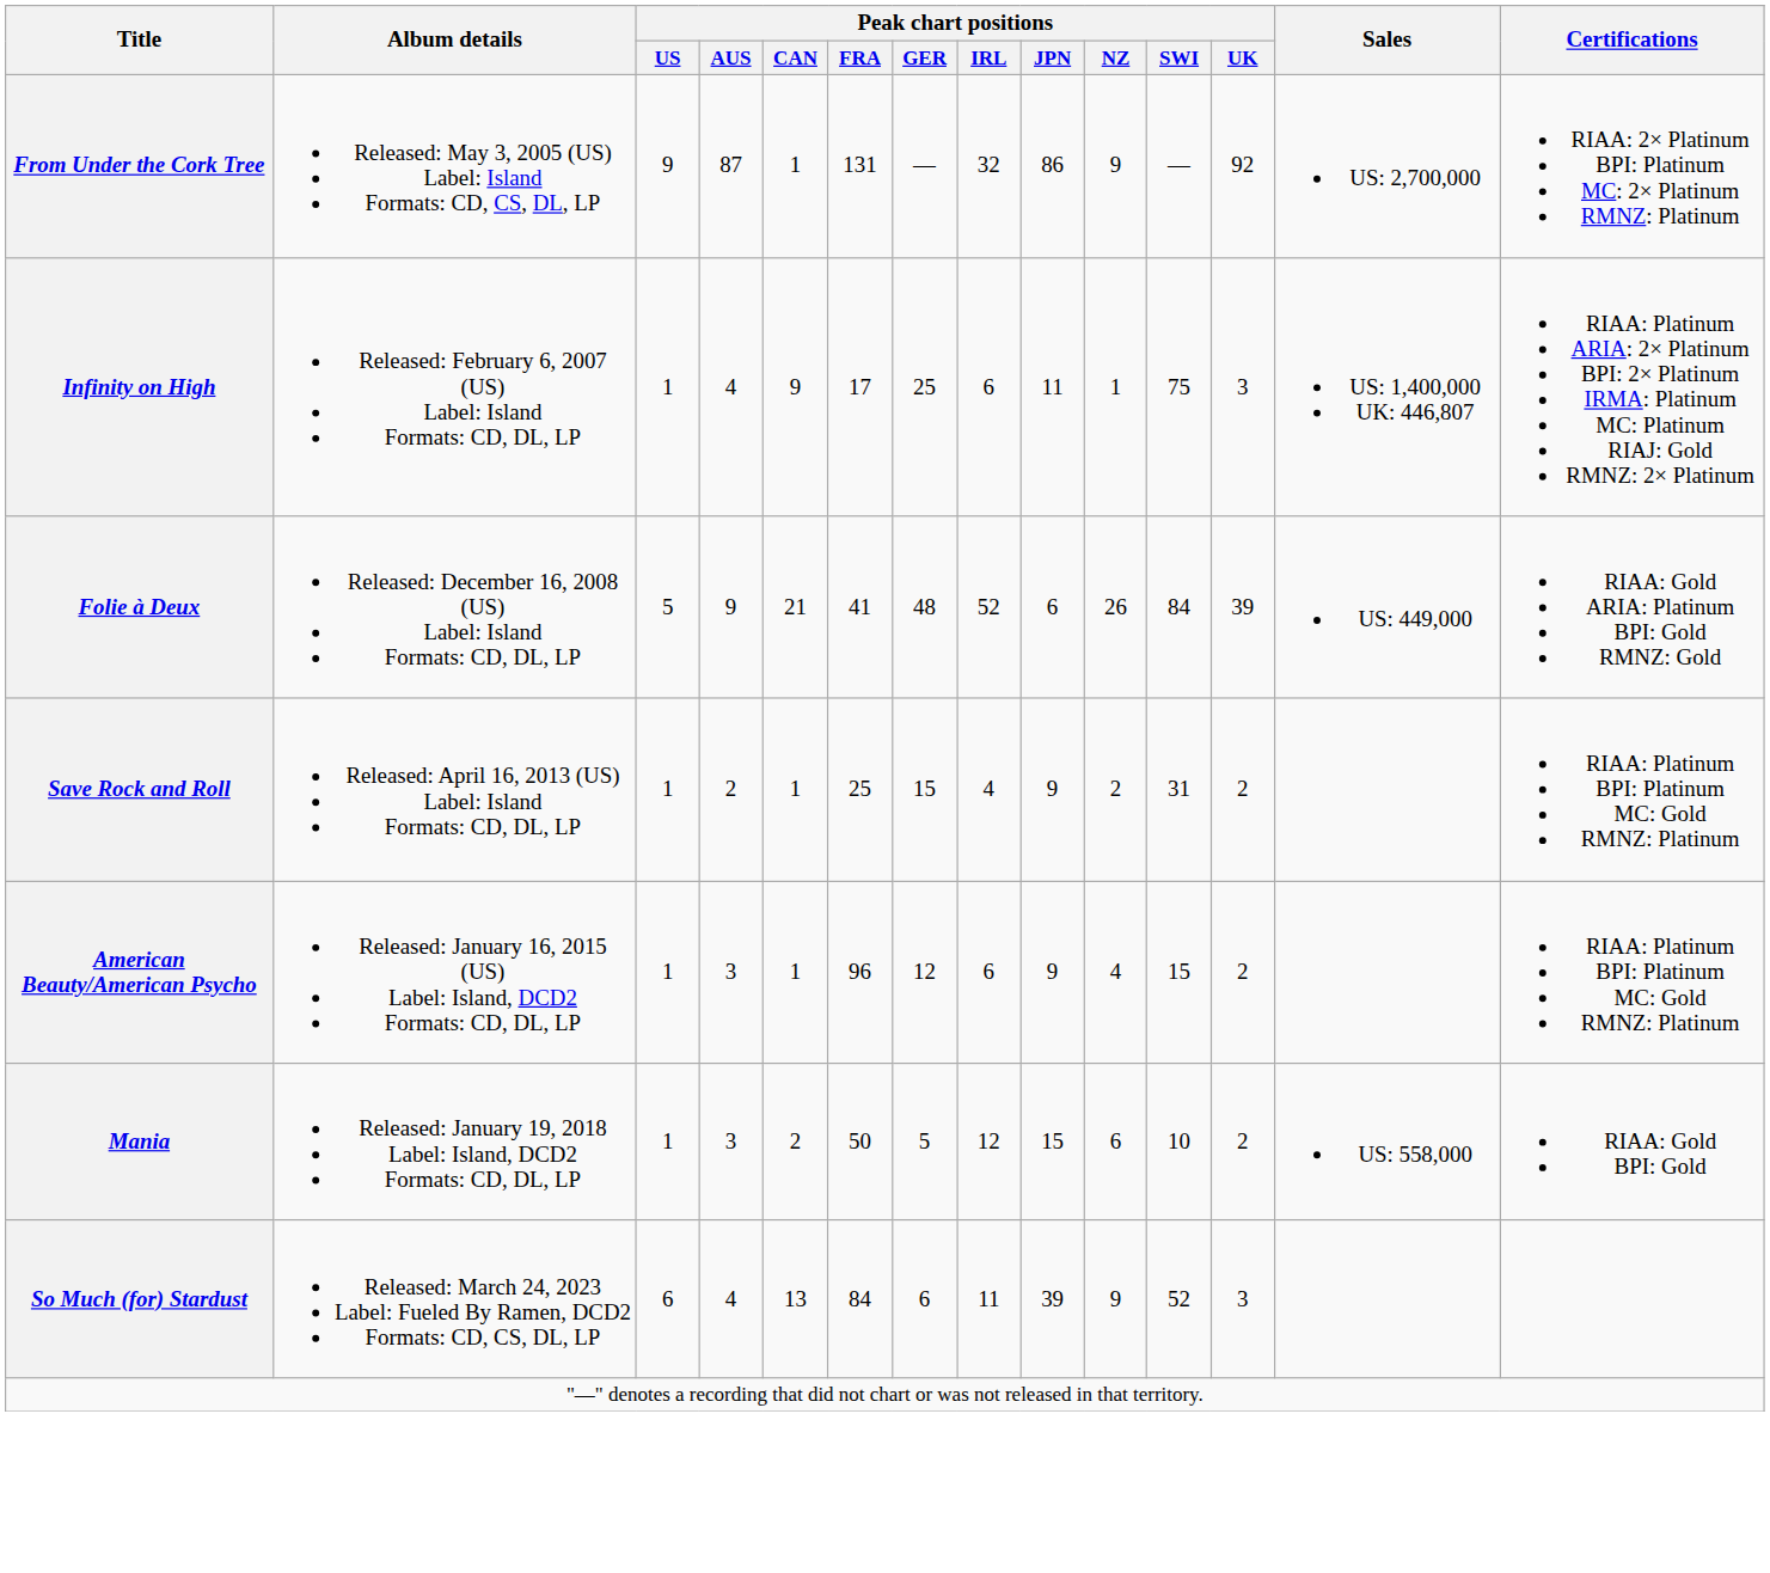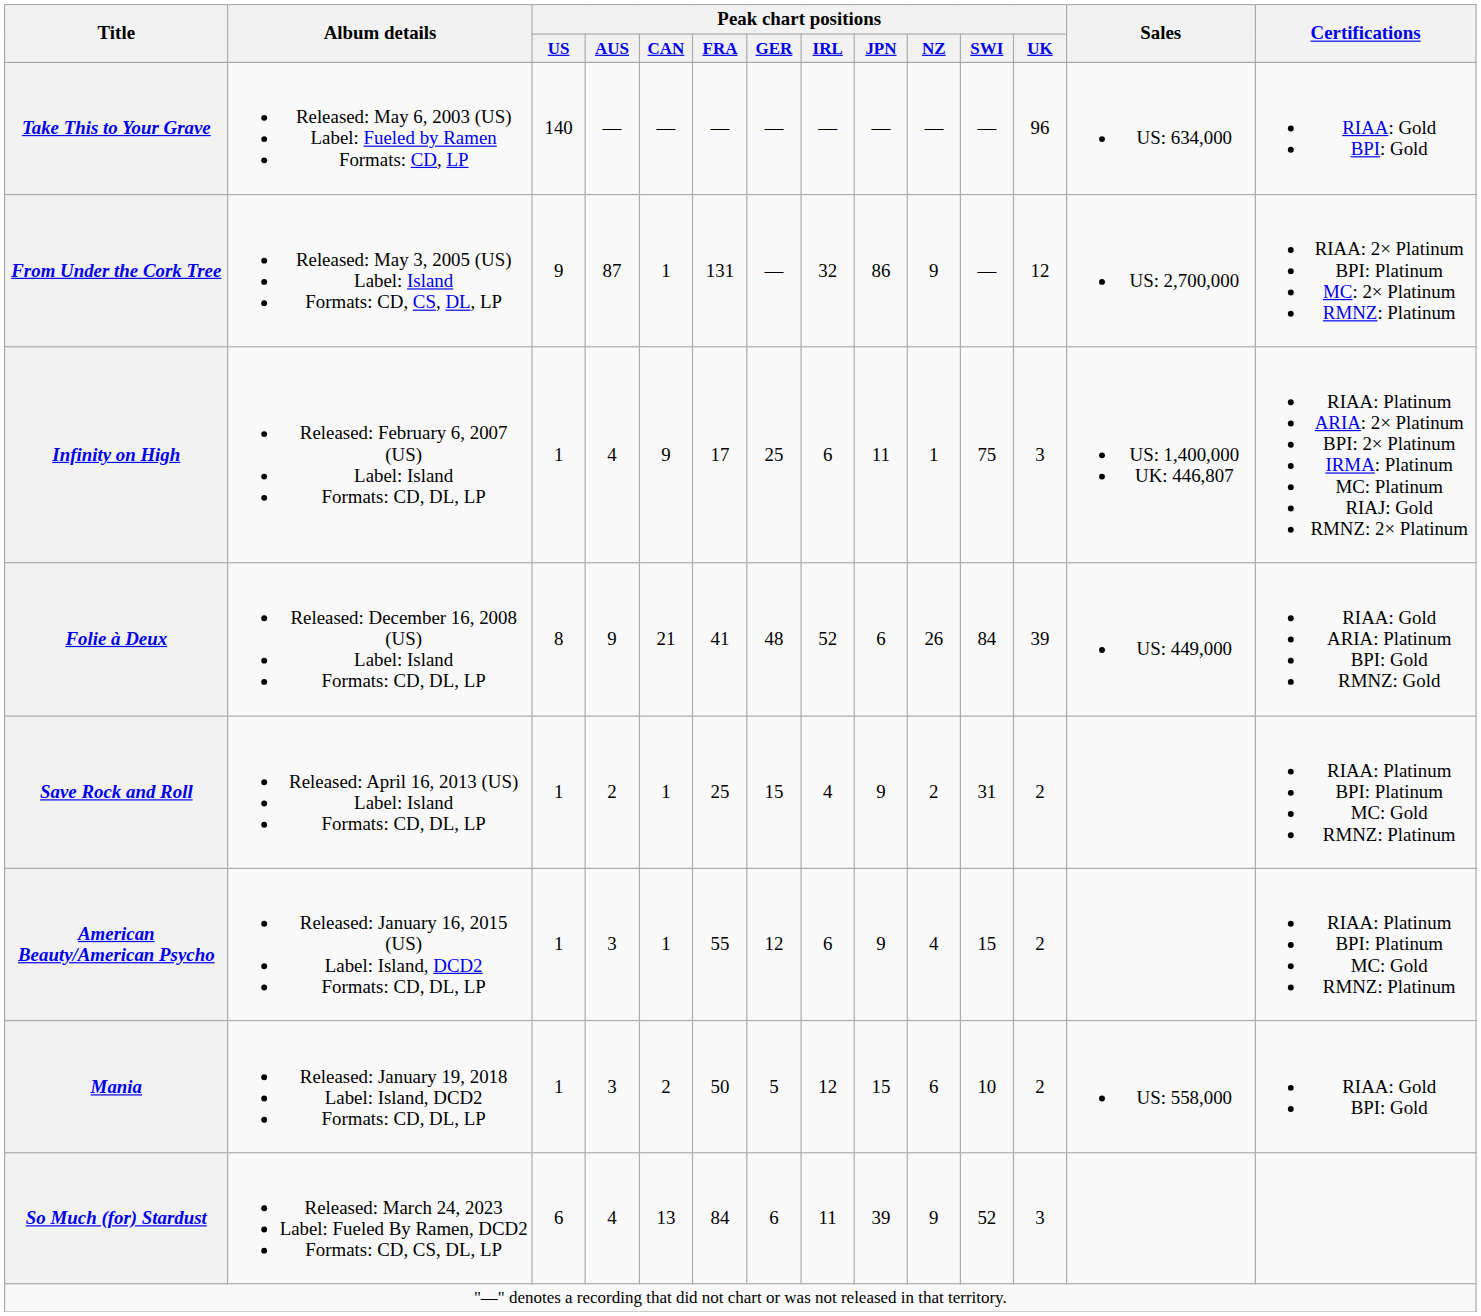 <table class="wikitable plainrowheaders" style="text-align:center;">
 <tr>
 <th scope="col" rowspan="2" style="width:12em;">Title</th>
 <th scope="col" rowspan="2" style="width:17em;">Album details</th>
 <th scope="col" colspan="10">Peak chart positions</th>
 <th scope="col" rowspan="2" style="width:10em;" class="unsortable">Sales</th>
 <th scope="col" rowspan="2" style="width:12em;" class="unsortable"><a href='#'>Certifications</a></th>
 </tr>
 <tr>
 <th scope="col" style="width:2.8em;font-size:90%;"><a href='#'>US</a><br></th>
 <th scope="col" style="width:2.8em;font-size:90%;"><a href='#'>AUS</a><br></th>
 <th scope="col" style="width:2.8em;font-size:90%;"><a href='#'>CAN</a><br></th>
 <th scope="col" style="width:2.8em;font-size:90%;"><a href='#'>FRA</a><br></th>
 <th scope="col" style="width:2.8em;font-size:90%;"><a href='#'>GER</a><br></th>
 <th scope="col" style="width:2.8em;font-size:90%;"><a href='#'>IRL</a><br></th>
 <th scope="col" style="width:2.8em;font-size:90%;"><a href='#'>JPN</a><br></th>
 <th scope="col" style="width:2.8em;font-size:90%;"><a href='#'>NZ</a><br></th>
 <th scope="col" style="width:2.8em;font-size:90%;"><a href='#'>SWI</a><br></th>
 <th scope="col" style="width:2.8em;font-size:90%;"><a href='#'>UK</a><br></th>
 </tr>
 <tr>
+<th scope="row"><em><a href='#'>Take This to Your Grave</a></em></th>
+<td><br><ul><li>Released: May 6, 2003 <span>(US)</span></li><li>Label: <a href='#'>Fueled by Ramen</a></li><li>Formats: <a href='#'>CD</a>, <a href='#'>LP</a></li></ul></td>
+<td>140</td>
+<td>—</td>
+<td>—</td>
+<td>—</td>
+<td>—</td>
+<td>—</td>
+<td>—</td>
+<td>—</td>
+<td>—</td>
+<td>96</td>
+<td><br><ul><li>US: 634,000</li></ul></td>
+<td><br><ul><li><a href='#'>RIAA</a>: Gold</li><li><a href='#'>BPI</a>: Gold</li></ul></td>
+</tr>
+<tr>
 <th scope="row"><em><a href='#'>From Under the Cork Tree</a></em></th>
 <td><br><ul><li>Released: May 3, 2005 <span>(US)</span></li><li>Label: <a href='#'>Island</a></li><li>Formats: CD, <a href='#'>CS</a>, <a href='#'>DL</a>, LP</li></ul></td>
 <td>9</td>
 <td>87</td>
 <td>1</td>
 <td>131</td>
 <td>—</td>
 <td>32</td>
 <td>86</td>
 <td>9</td>
 <td>—</td>
-<td>92</td>
+<td>12</td>
 <td><br><ul><li>US: 2,700,000</li></ul></td>
 <td><br><ul><li>RIAA: 2× Platinum</li><li>BPI: Platinum</li><li><a href='#'>MC</a>: 2× Platinum</li><li><a href='#'>RMNZ</a>: Platinum</li></ul></td>
 </tr>
 <tr>
 <th scope="row"><em><a href='#'>Infinity on High</a></em></th>
 <td><br><ul><li>Released: February 6, 2007 <span>(US)</span></li><li>Label: Island</li><li>Formats: CD, DL, LP</li></ul></td>
 <td>1</td>
 <td>4</td>
 <td>9</td>
 <td>17</td>
 <td>25</td>
 <td>6</td>
 <td>11</td>
 <td>1</td>
 <td>75</td>
 <td>3</td>
 <td><br><ul><li>US: 1,400,000</li><li>UK: 446,807</li></ul></td>
 <td><br><ul><li>RIAA: Platinum</li><li><a href='#'>ARIA</a>: 2× Platinum</li><li>BPI: 2× Platinum</li><li><a href='#'>IRMA</a>: Platinum</li><li>MC: Platinum</li><li>RIAJ: Gold</li><li>RMNZ: 2× Platinum</li></ul></td>
 </tr>
 <tr>
 <th scope="row"><em><a href='#'>Folie à Deux</a></em></th>
 <td><br><ul><li>Released: December 16, 2008 <span>(US)</span></li><li>Label: Island</li><li>Formats: CD, DL, LP</li></ul></td>
-<td>5</td>
+<td>8</td>
 <td>9</td>
 <td>21</td>
 <td>41</td>
 <td>48</td>
 <td>52</td>
 <td>6</td>
 <td>26</td>
 <td>84</td>
 <td>39</td>
 <td><br><ul><li>US: 449,000</li></ul></td>
 <td><br><ul><li>RIAA: Gold</li><li>ARIA: Platinum</li><li>BPI: Gold</li><li>RMNZ: Gold</li></ul></td>
 </tr>
 <tr>
 <th scope="row"><em><a href='#'>Save Rock and Roll</a></em></th>
 <td><br><ul><li>Released: April 16, 2013 <span>(US)</span></li><li>Label: Island</li><li>Formats: CD, DL, LP</li></ul></td>
 <td>1</td>
 <td>2</td>
 <td>1</td>
 <td>25</td>
 <td>15</td>
 <td>4</td>
 <td>9</td>
 <td>2</td>
 <td>31</td>
 <td>2</td>
 <td></td>
 <td><br><ul><li>RIAA: Platinum</li><li>BPI: Platinum</li><li>MC: Gold</li><li>RMNZ: Platinum</li></ul></td>
 </tr>
 <tr>
 <th scope="row"><em><a href='#'>American Beauty/American Psycho</a></em></th>
 <td><br><ul><li>Released: January 16, 2015 <span>(US)</span></li><li>Label: Island, <a href='#'>DCD2</a></li><li>Formats: CD, DL, LP</li></ul></td>
 <td>1</td>
 <td>3</td>
 <td>1</td>
-<td>96</td>
+<td>55</td>
 <td>12</td>
 <td>6</td>
 <td>9</td>
 <td>4</td>
 <td>15</td>
 <td>2</td>
 <td></td>
 <td><br><ul><li>RIAA: Platinum</li><li>BPI: Platinum</li><li>MC: Gold</li><li>RMNZ: Platinum</li></ul></td>
 </tr>
 <tr>
 <th scope="row"><em><a href='#'>Mania</a></em></th>
 <td><br><ul><li>Released: January 19, 2018</li><li>Label: Island, DCD2</li><li>Formats: CD, DL, LP</li></ul></td>
 <td>1</td>
 <td>3</td>
 <td>2</td>
 <td>50</td>
 <td>5</td>
 <td>12</td>
 <td>15</td>
 <td>6</td>
 <td>10</td>
 <td>2</td>
 <td><br><ul><li>US: 558,000</li></ul></td>
 <td><br><ul><li>RIAA: Gold</li><li>BPI: Gold</li></ul></td>
 </tr>
 <tr>
 <th scope="row"><em><a href='#'>So Much (for) Stardust</a></em></th>
 <td><br><ul><li>Released: March 24, 2023</li><li>Label: Fueled By Ramen, DCD2</li><li>Formats: CD, CS, DL, LP</li></ul></td>
 <td>6</td>
 <td>4</td>
 <td>13</td>
 <td>84</td>
 <td>6</td>
 <td>11</td>
 <td>39</td>
 <td>9</td>
 <td>52</td>
 <td>3</td>
 <td></td>
 <td></td>
 </tr>
 <tr>
 <td colspan="14" style="font-size:90%">"—" denotes a recording that did not chart or was not released in that territory.</td>
 </tr>
 </table>
